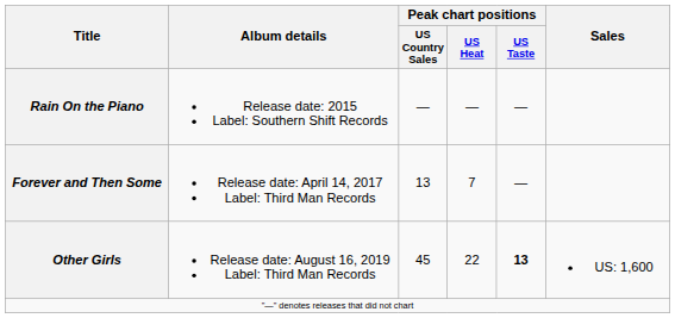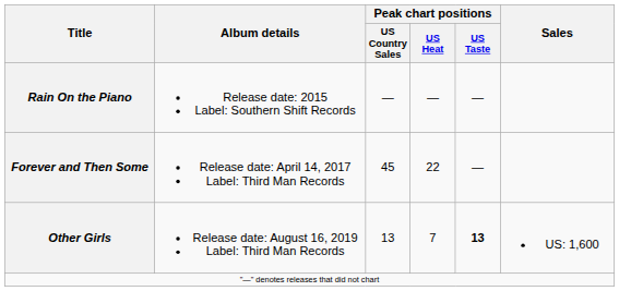 <table class="wikitable plainrowheaders" style="text-align:center;">
 <tr>
 <th rowspan="2" style="width:12em;">Title</th>
 <th rowspan="2" style="width:17em;">Album details</th>
 <th colspan="3">Peak chart positions</th>
 <th rowspan="2" style="width:9em;">Sales</th>
 </tr>
 <tr style="font-size:smaller;">
 <th style="width:4em;">US <br>Country Sales<br></th>
 <th style="width:4em;"><a href='#'>US<br>Heat</a><br></th>
 <th style="width:4em;"><a href='#'>US<br>Taste</a><br></th>
 </tr>
 <tr>
 <th scope="row"><em>Rain On the Piano</em></th>
 <td><br><ul><li>Release date:  2015</li><li>Label:  Southern Shift Records</li></ul></td>
 <td>—</td>
 <td>—</td>
 <td>—</td>
 <td></td>
 </tr>
 <tr>
 <th scope="row"><em>Forever and Then Some</em></th>
 <td><br><ul><li>Release date: April 14, 2017</li><li>Label: Third Man Records</li></ul></td>
-<td>13</td>
-<td>7</td>
+<td>45</td>
+<td>22</td>
 <td>—</td>
 <td></td>
 </tr>
 <tr>
 <th scope="row"><em>Other Girls</em></th>
 <td><br><ul><li>Release date: August 16, 2019</li><li>Label: Third Man Records</li></ul></td>
-<td>45</td>
-<td>22</td>
+<td>13</td>
+<td>7</td>
 <td><strong>13</strong></td>
 <td><br><ul><li>US: 1,600</li></ul></td>
 </tr>
 <tr>
 <td colspan="6" style="font-size:8pt">"—" denotes releases that did not chart</td>
 </tr>
 </table>
